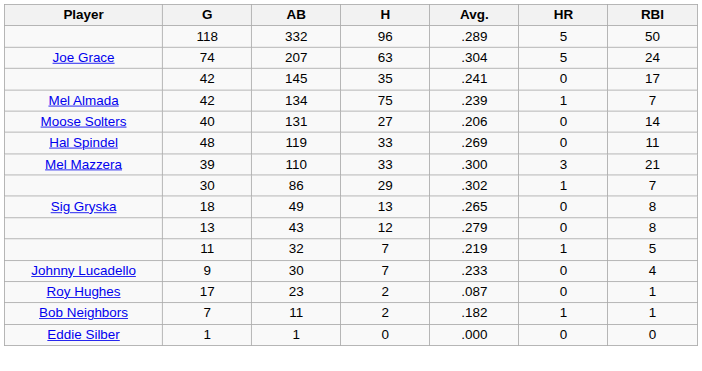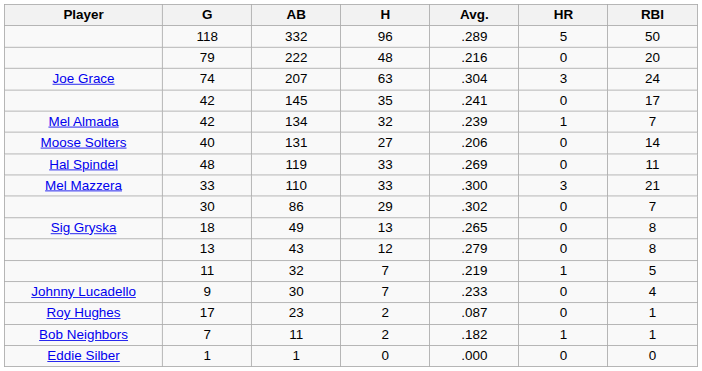 <table class="wikitable sortable">
 <tr>
 <th bgcolor="#DDDDFF" width="16%">Player</th>
 <th bgcolor="#DDDDFF" width="9%">G</th>
 <th bgcolor="#DDDDFF" width="9%">AB</th>
 <th bgcolor="#DDDDFF" width="9%">H</th>
 <th bgcolor="#DDDDFF" width="9%">Avg.</th>
 <th bgcolor="#DDDDFF" width="9%">HR</th>
 <th bgcolor="#DDDDFF" width="9%">RBI</th>
 </tr>
 <tr align="center">
 <td></td>
 <td>118</td>
 <td>332</td>
 <td>96</td>
 <td>.289</td>
 <td>5</td>
 <td>50</td>
 </tr>
 <tr align="center">
+<td></td>
+<td>79</td>
+<td>222</td>
+<td>48</td>
+<td>.216</td>
+<td>0</td>
+<td>20</td>
+</tr>
+<tr align="center">
 <td><a href='#'>Joe Grace</a></td>
 <td>74</td>
 <td>207</td>
 <td>63</td>
 <td>.304</td>
-<td>5</td>
+<td>3</td>
 <td>24</td>
 </tr>
 <tr align="center">
 <td></td>
 <td>42</td>
 <td>145</td>
 <td>35</td>
 <td>.241</td>
 <td>0</td>
 <td>17</td>
 </tr>
 <tr align="center">
 <td><a href='#'>Mel Almada</a></td>
 <td>42</td>
 <td>134</td>
-<td>75</td>
+<td>32</td>
 <td>.239</td>
 <td>1</td>
 <td>7</td>
 </tr>
 <tr align="center">
 <td><a href='#'>Moose Solters</a></td>
 <td>40</td>
 <td>131</td>
 <td>27</td>
 <td>.206</td>
 <td>0</td>
 <td>14</td>
 </tr>
 <tr align="center">
 <td><a href='#'>Hal Spindel</a></td>
 <td>48</td>
 <td>119</td>
 <td>33</td>
 <td>.269</td>
 <td>0</td>
 <td>11</td>
 </tr>
 <tr align="center">
 <td><a href='#'>Mel Mazzera</a></td>
-<td>39</td>
+<td>33</td>
 <td>110</td>
 <td>33</td>
 <td>.300</td>
 <td>3</td>
 <td>21</td>
 </tr>
 <tr align="center">
 <td></td>
 <td>30</td>
 <td>86</td>
 <td>29</td>
 <td>.302</td>
-<td>1</td>
+<td>0</td>
 <td>7</td>
 </tr>
 <tr align="center">
 <td><a href='#'>Sig Gryska</a></td>
 <td>18</td>
 <td>49</td>
 <td>13</td>
 <td>.265</td>
 <td>0</td>
 <td>8</td>
 </tr>
 <tr align="center">
 <td></td>
 <td>13</td>
 <td>43</td>
 <td>12</td>
 <td>.279</td>
 <td>0</td>
 <td>8</td>
 </tr>
 <tr align="center">
 <td></td>
 <td>11</td>
 <td>32</td>
 <td>7</td>
 <td>.219</td>
 <td>1</td>
 <td>5</td>
 </tr>
 <tr align="center">
 <td><a href='#'>Johnny Lucadello</a></td>
 <td>9</td>
 <td>30</td>
 <td>7</td>
 <td>.233</td>
 <td>0</td>
 <td>4</td>
 </tr>
 <tr align="center">
 <td><a href='#'>Roy Hughes</a></td>
 <td>17</td>
 <td>23</td>
 <td>2</td>
 <td>.087</td>
 <td>0</td>
 <td>1</td>
 </tr>
 <tr align="center">
 <td><a href='#'>Bob Neighbors</a></td>
 <td>7</td>
 <td>11</td>
 <td>2</td>
 <td>.182</td>
 <td>1</td>
 <td>1</td>
 </tr>
 <tr align="center">
 <td><a href='#'>Eddie Silber</a></td>
 <td>1</td>
 <td>1</td>
 <td>0</td>
 <td>.000</td>
 <td>0</td>
 <td>0</td>
 </tr>
 </table>
